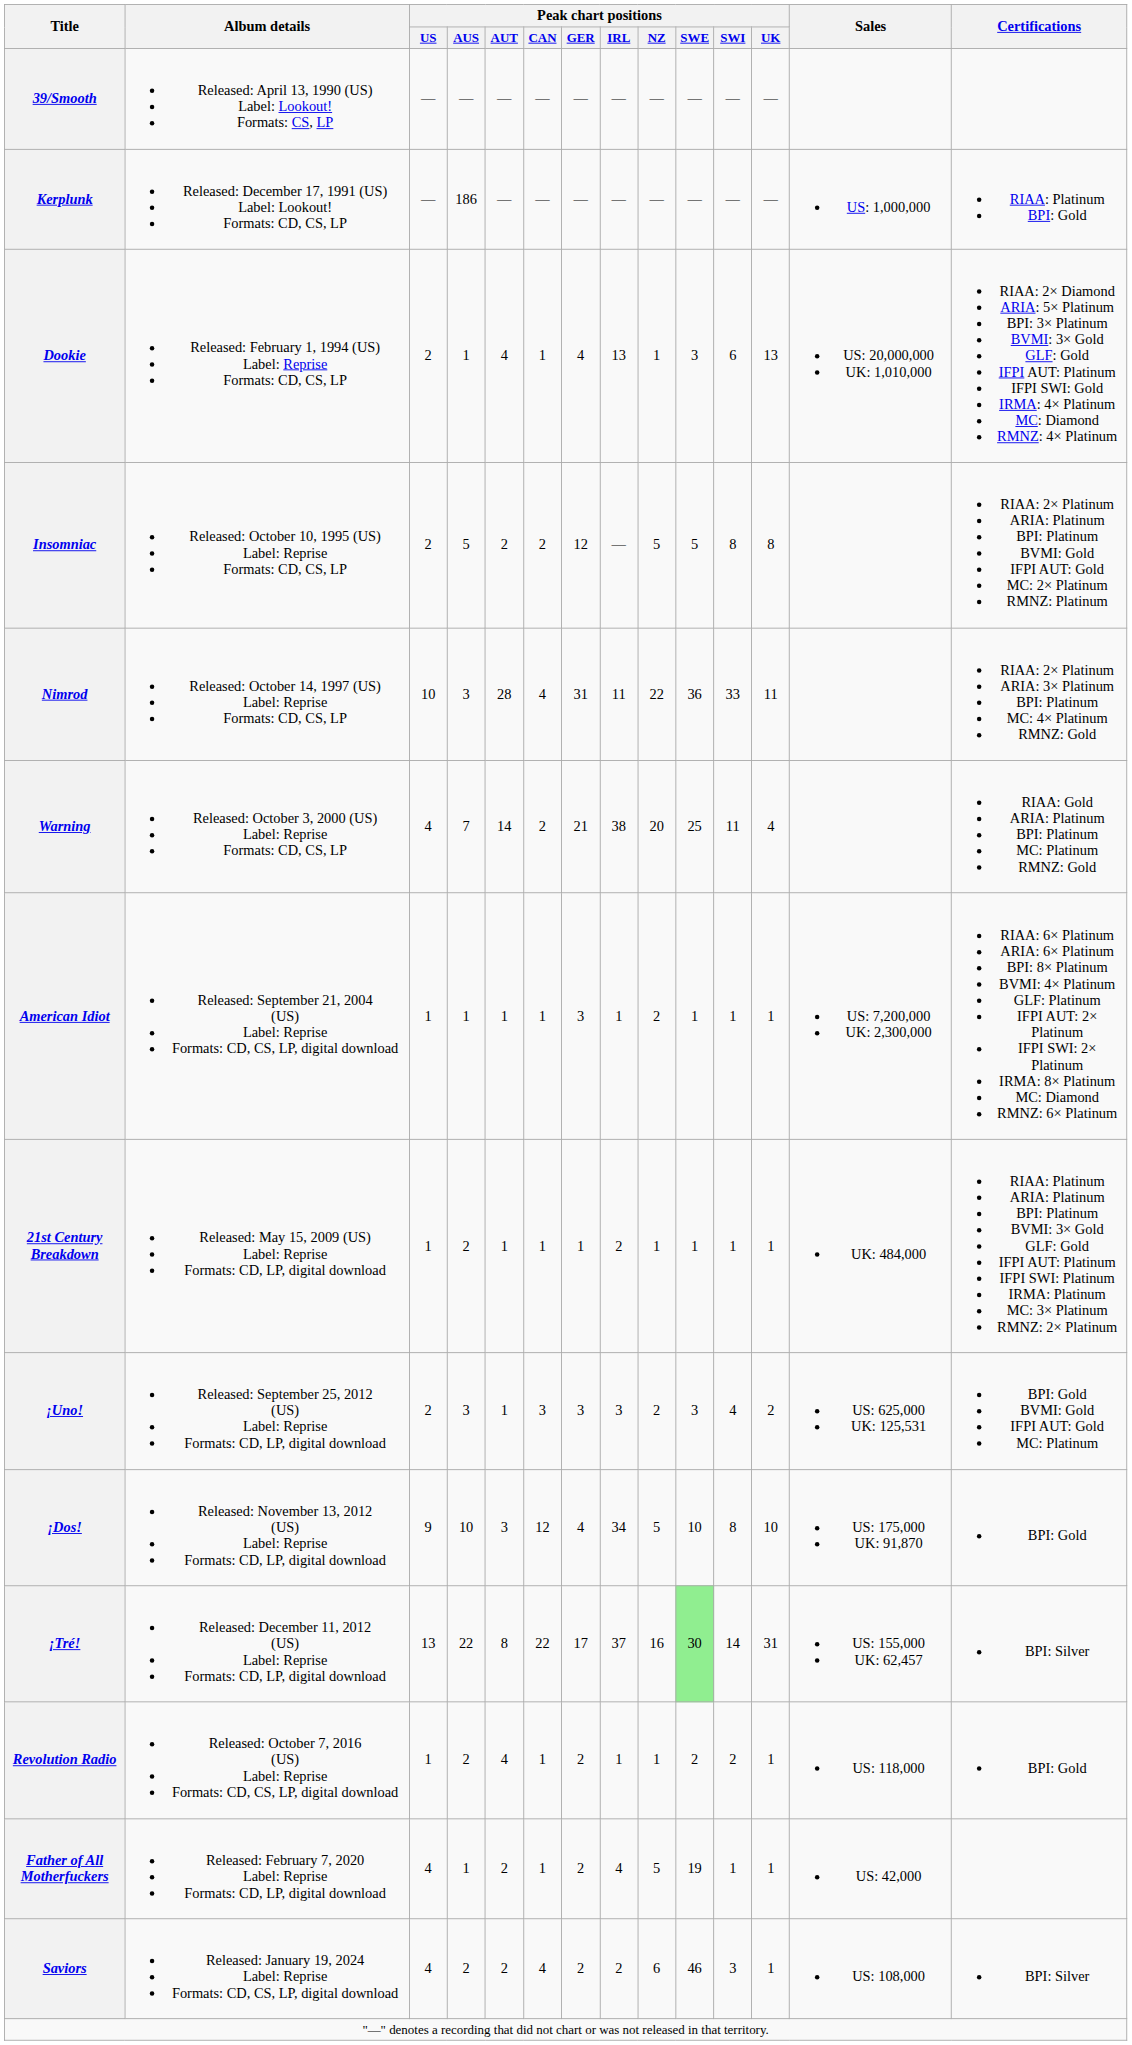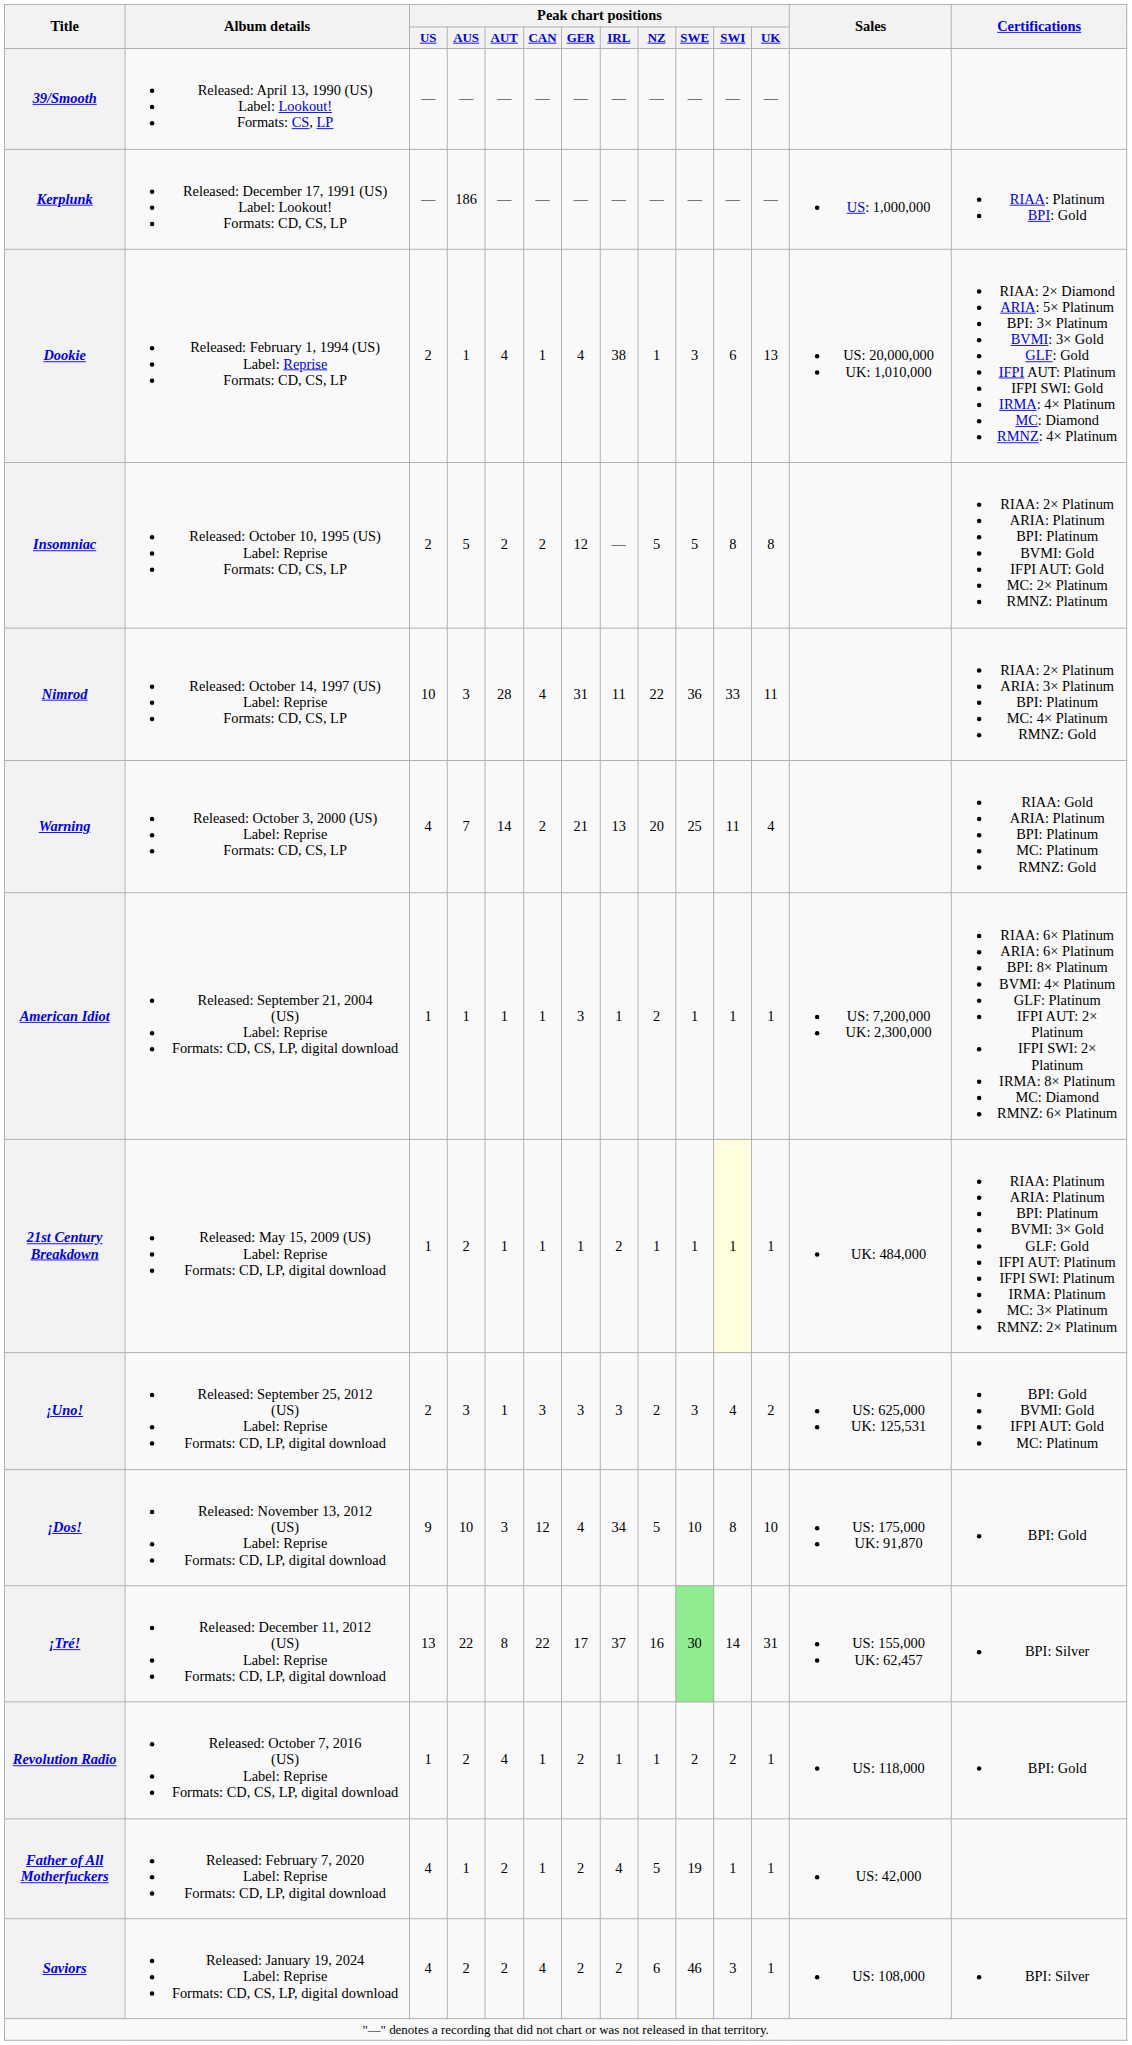 <table class="wikitable plainrowheaders" style="text-align:center;" border="1">
 <tr>
 <th rowspan="2" scope="col" style="width:8em;">Title</th>
 <th rowspan="2" scope="col" style="width:20em;">Album details</th>
 <th colspan="10" scope="col">Peak chart positions</th>
 <th rowspan="2" scope="col" style="width:11em;">Sales</th>
 <th rowspan="2" scope="col" style="width:12em;"><a href='#'>Certifications</a></th>
 </tr>
 <tr>
 <th scope="col" style="width:2.5em;font-size:90%;"><a href='#'>US</a><br></th>
 <th scope="col" style="width:2.5em;font-size:90%;"><a href='#'>AUS</a><br></th>
 <th scope="col" style="width:2.5em;font-size:90%;"><a href='#'>AUT</a><br></th>
 <th scope="col" style="width:2.5em;font-size:90%;"><a href='#'>CAN</a><br></th>
 <th scope="col" style="width:2.5em;font-size:90%;"><a href='#'>GER</a><br></th>
 <th scope="col" style="width:2.5em;font-size:90%;"><a href='#'>IRL</a><br></th>
 <th scope="col" style="width:2.5em;font-size:90%;"><a href='#'>NZ</a><br></th>
 <th scope="col" style="width:2.5em;font-size:90%;"><a href='#'>SWE</a><br></th>
 <th scope="col" style="width:2.5em;font-size:90%;"><a href='#'>SWI</a><br></th>
 <th scope="col" style="width:2.5em;font-size:90%;"><a href='#'>UK</a><br></th>
 </tr>
 <tr>
 <th scope="row"><em><a href='#'>39/Smooth</a></em></th>
 <td><br><ul><li>Released: April 13, 1990 <span>(US)</span></li><li>Label: <a href='#'>Lookout!</a></li><li>Formats: <a href='#'>CS</a>, <a href='#'>LP</a></li></ul></td>
 <td>—</td>
 <td>—</td>
 <td>—</td>
 <td>—</td>
 <td>—</td>
 <td>—</td>
 <td>—</td>
 <td>—</td>
 <td>—</td>
 <td>—</td>
 <td></td>
 <td></td>
 </tr>
 <tr>
 <th scope="row"><em><a href='#'>Kerplunk</a></em></th>
 <td><br><ul><li>Released: December 17, 1991 <span>(US)</span></li><li>Label: Lookout!</li><li>Formats: CD, CS, LP</li></ul></td>
 <td>—</td>
 <td>186</td>
 <td>—</td>
 <td>—</td>
 <td>—</td>
 <td>—</td>
 <td>—</td>
 <td>—</td>
 <td>—</td>
 <td>—</td>
 <td><br><ul><li><a href='#'>US</a>: 1,000,000</li></ul></td>
 <td><br><ul><li><a href='#'>RIAA</a>: Platinum</li><li><a href='#'>BPI</a>: Gold</li></ul></td>
 </tr>
 <tr>
 <th scope="row"><em><a href='#'>Dookie</a></em></th>
 <td><br><ul><li>Released: February 1, 1994 <span>(US)</span></li><li>Label: <a href='#'>Reprise</a></li><li>Formats: CD, CS, LP</li></ul></td>
 <td>2</td>
 <td>1</td>
 <td>4</td>
 <td>1</td>
 <td>4</td>
-<td>13</td>
+<td>38</td>
 <td>1</td>
 <td>3</td>
 <td>6</td>
 <td>13</td>
 <td><br><ul><li>US: 20,000,000 </li><li>UK: 1,010,000</li></ul></td>
 <td><br><ul><li>RIAA: 2× Diamond</li><li><a href='#'>ARIA</a>: 5× Platinum</li><li>BPI: 3× Platinum</li><li><a href='#'>BVMI</a>: 3× Gold</li><li><a href='#'>GLF</a>: Gold</li><li><a href='#'>IFPI</a> AUT: Platinum</li><li>IFPI SWI: Gold</li><li><a href='#'>IRMA</a>: 4× Platinum</li><li><a href='#'>MC</a>: Diamond</li><li><a href='#'>RMNZ</a>: 4× Platinum</li></ul></td>
 </tr>
 <tr>
 <th scope="row"><em><a href='#'>Insomniac</a></em></th>
 <td><br><ul><li>Released: October 10, 1995 <span>(US)</span></li><li>Label: Reprise</li><li>Formats: CD, CS, LP</li></ul></td>
 <td>2</td>
 <td>5</td>
 <td>2</td>
 <td>2</td>
 <td>12</td>
 <td>—</td>
 <td>5</td>
 <td>5</td>
 <td>8</td>
 <td>8</td>
 <td></td>
 <td><br><ul><li>RIAA: 2× Platinum</li><li>ARIA: Platinum</li><li>BPI: Platinum</li><li>BVMI: Gold</li><li>IFPI AUT: Gold</li><li>MC: 2× Platinum</li><li>RMNZ: Platinum</li></ul></td>
 </tr>
 <tr>
 <th scope="row"><em><a href='#'>Nimrod</a></em></th>
 <td><br><ul><li>Released: October 14, 1997 <span>(US)</span></li><li>Label: Reprise</li><li>Formats: CD, CS, LP</li></ul></td>
 <td>10</td>
 <td>3</td>
 <td>28</td>
 <td>4</td>
 <td>31</td>
 <td>11</td>
 <td>22</td>
 <td>36</td>
 <td>33</td>
 <td>11</td>
 <td></td>
 <td><br><ul><li>RIAA: 2× Platinum</li><li>ARIA: 3× Platinum</li><li>BPI: Platinum</li><li>MC: 4× Platinum</li><li>RMNZ: Gold</li></ul></td>
 </tr>
 <tr>
 <th scope="row"><em><a href='#'>Warning</a></em></th>
 <td><br><ul><li>Released: October 3, 2000 <span>(US)</span></li><li>Label: Reprise</li><li>Formats: CD, CS, LP</li></ul></td>
 <td>4</td>
 <td>7</td>
 <td>14</td>
 <td>2</td>
 <td>21</td>
-<td>38</td>
+<td>13</td>
 <td>20</td>
 <td>25</td>
 <td>11</td>
 <td>4</td>
 <td></td>
 <td><br><ul><li>RIAA: Gold</li><li>ARIA: Platinum</li><li>BPI: Platinum</li><li>MC: Platinum</li><li>RMNZ: Gold</li></ul></td>
 </tr>
 <tr>
 <th scope="row"><em><a href='#'>American Idiot</a></em></th>
 <td><br><ul><li>Released: September 21, 2004<br><span>(US)</span></li><li>Label: Reprise</li><li>Formats: CD, CS, LP, digital download</li></ul></td>
 <td>1</td>
 <td>1</td>
 <td>1</td>
 <td>1</td>
 <td>3</td>
 <td>1</td>
 <td>2</td>
 <td>1</td>
 <td>1</td>
 <td>1</td>
 <td><br><ul><li>US: 7,200,000</li><li>UK: 2,300,000</li></ul></td>
 <td><br><ul><li>RIAA: 6× Platinum</li><li>ARIA: 6× Platinum</li><li>BPI: 8× Platinum</li><li>BVMI: 4× Platinum</li><li>GLF: Platinum</li><li>IFPI AUT: 2× Platinum</li><li>IFPI SWI: 2× Platinum</li><li>IRMA: 8× Platinum</li><li>MC: Diamond</li><li>RMNZ: 6× Platinum</li></ul></td>
 </tr>
 <tr>
 <th scope="row"><em><a href='#'>21st Century Breakdown</a></em></th>
 <td><br><ul><li>Released: May 15, 2009 <span>(US)</span></li><li>Label: Reprise</li><li>Formats: CD, LP, digital download</li></ul></td>
 <td>1</td>
 <td>2</td>
 <td>1</td>
 <td>1</td>
 <td>1</td>
 <td>2</td>
 <td>1</td>
 <td>1</td>
-<td>1</td>
+<td style="background: lightyellow;">1</td>
 <td>1</td>
 <td><br><ul><li>UK: 484,000</li></ul></td>
 <td><br><ul><li>RIAA: Platinum</li><li>ARIA: Platinum</li><li>BPI: Platinum</li><li>BVMI: 3× Gold</li><li>GLF: Gold</li><li>IFPI AUT: Platinum</li><li>IFPI SWI: Platinum</li><li>IRMA: Platinum</li><li>MC: 3× Platinum</li><li>RMNZ: 2× Platinum</li></ul></td>
 </tr>
 <tr>
 <th scope="row"><em><a href='#'>¡Uno!</a></em></th>
 <td><br><ul><li>Released: September 25, 2012<br><span>(US)</span></li><li>Label: Reprise</li><li>Formats: CD, LP, digital download</li></ul></td>
 <td>2</td>
 <td>3</td>
 <td>1</td>
 <td>3</td>
 <td>3</td>
 <td>3</td>
 <td>2</td>
 <td>3</td>
 <td>4</td>
 <td>2</td>
 <td><br><ul><li>US: 625,000</li><li>UK: 125,531</li></ul></td>
 <td><br><ul><li>BPI: Gold</li><li>BVMI: Gold</li><li>IFPI AUT: Gold</li><li>MC: Platinum</li></ul></td>
 </tr>
 <tr>
 <th scope="row"><em><a href='#'>¡Dos!</a></em></th>
 <td><br><ul><li>Released: November 13, 2012<br><span>(US)</span></li><li>Label: Reprise</li><li>Formats: CD, LP, digital download</li></ul></td>
 <td>9</td>
 <td>10</td>
 <td>3</td>
 <td>12</td>
 <td>4</td>
 <td>34</td>
 <td>5</td>
 <td>10</td>
 <td>8</td>
 <td>10</td>
 <td><br><ul><li>US: 175,000</li><li>UK: 91,870</li></ul></td>
 <td><br><ul><li>BPI: Gold</li></ul></td>
 </tr>
 <tr>
 <th scope="row"><em><a href='#'>¡Tré!</a></em></th>
 <td><br><ul><li>Released: December 11, 2012<br><span>(US)</span></li><li>Label: Reprise</li><li>Formats: CD, LP, digital download</li></ul></td>
 <td>13</td>
 <td>22</td>
 <td>8</td>
 <td>22</td>
 <td>17</td>
 <td>37</td>
 <td>16</td>
 <td style="background: lightgreen;">30</td>
 <td>14</td>
 <td>31</td>
 <td><br><ul><li>US: 155,000</li><li>UK: 62,457</li></ul></td>
 <td><br><ul><li>BPI: Silver</li></ul></td>
 </tr>
 <tr>
 <th scope="row"><em><a href='#'>Revolution Radio</a></em></th>
 <td><br><ul><li>Released: October 7, 2016<br><span>(US)</span></li><li>Label: Reprise</li><li>Formats: CD, CS, LP, digital download</li></ul></td>
 <td>1</td>
 <td>2</td>
 <td>4</td>
 <td>1</td>
 <td>2</td>
 <td>1</td>
 <td>1</td>
 <td>2</td>
 <td>2</td>
 <td>1</td>
 <td><br><ul><li>US: 118,000</li></ul></td>
 <td><br><ul><li>BPI: Gold</li></ul></td>
 </tr>
 <tr>
 <th scope="row"><em><a href='#'>Father of All Motherfuckers</a></em></th>
 <td><br><ul><li>Released: February 7, 2020</li><li>Label: Reprise</li><li>Formats: CD, LP, digital download</li></ul></td>
 <td>4</td>
 <td>1</td>
 <td>2</td>
 <td>1</td>
 <td>2</td>
 <td>4</td>
 <td>5</td>
 <td>19</td>
 <td>1</td>
 <td>1</td>
 <td><br><ul><li>US: 42,000</li></ul></td>
 <td></td>
 </tr>
 <tr>
 <th scope="row"><em><a href='#'>Saviors</a></em></th>
 <td><br><ul><li>Released: January 19, 2024</li><li>Label: Reprise</li><li>Formats: CD, CS, LP, digital download</li></ul></td>
 <td>4</td>
 <td>2</td>
 <td>2</td>
 <td>4</td>
 <td>2</td>
 <td>2</td>
 <td>6</td>
 <td>46</td>
 <td>3</td>
 <td>1</td>
 <td><br><ul><li>US: 108,000</li></ul></td>
 <td><br><ul><li>BPI: Silver</li></ul></td>
 </tr>
 <tr>
 <td colspan="14" style="font-size:90%">"—" denotes a recording that did not chart or was not released in that territory.</td>
 </tr>
 </table>
